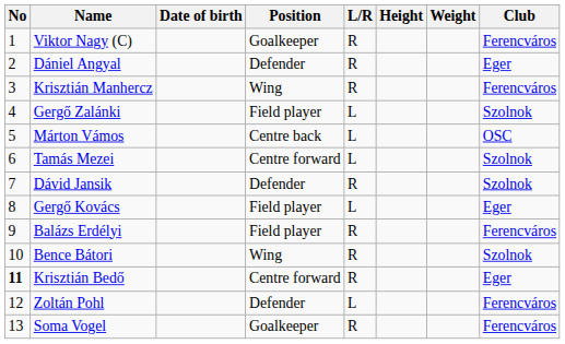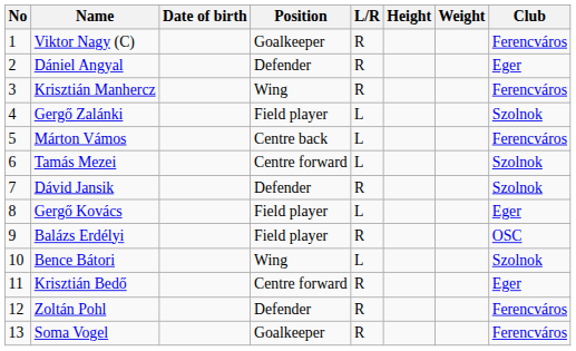 <table class="wikitable sortable" text-align:center;">
 <tr>
 <th>No</th>
 <th>Name</th>
 <th>Date of birth</th>
 <th>Position</th>
 <th>L/R</th>
 <th>Height</th>
 <th>Weight</th>
 <th>Club</th>
 </tr>
 <tr>
 <td>1</td>
 <td align=left><a href='#'>Viktor Nagy</a> (C)</td>
 <td align=left></td>
 <td>Goalkeeper</td>
 <td>R</td>
 <td></td>
 <td></td>
 <td align=left> <a href='#'>Ferencváros</a></td>
 </tr>
 <tr>
 <td>2</td>
 <td align=left><a href='#'>Dániel Angyal</a></td>
 <td align=left></td>
 <td>Defender</td>
 <td>R</td>
 <td></td>
 <td></td>
 <td align=left> <a href='#'>Eger</a></td>
 </tr>
 <tr>
 <td>3</td>
 <td align=left><a href='#'>Krisztián Manhercz</a></td>
 <td align=left></td>
 <td>Wing</td>
 <td>R</td>
 <td></td>
 <td></td>
 <td align=left> <a href='#'>Ferencváros</a></td>
 </tr>
 <tr>
 <td>4</td>
 <td align=left><a href='#'>Gergő Zalánki</a></td>
 <td align=left></td>
 <td>Field player</td>
 <td>L</td>
 <td></td>
 <td></td>
 <td align=left> <a href='#'>Szolnok</a></td>
 </tr>
 <tr>
 <td>5</td>
 <td align=left><a href='#'>Márton Vámos</a></td>
 <td align=left></td>
 <td>Centre back</td>
 <td>L</td>
 <td></td>
 <td></td>
-<td align=left> <a href='#'>OSC</a></td>
+<td align=left> <a href='#'>Ferencváros</a></td>
 </tr>
 <tr>
 <td>6</td>
 <td align=left><a href='#'>Tamás Mezei</a></td>
 <td align=left></td>
 <td>Centre forward</td>
 <td>L</td>
 <td></td>
 <td></td>
 <td align=left> <a href='#'>Szolnok</a></td>
 </tr>
 <tr>
 <td>7</td>
 <td align=left><a href='#'>Dávid Jansik</a></td>
 <td align=left></td>
 <td>Defender</td>
 <td>R</td>
 <td></td>
 <td></td>
 <td align=left> <a href='#'>Szolnok</a></td>
 </tr>
 <tr>
 <td>8</td>
 <td align=left><a href='#'>Gergő Kovács</a></td>
 <td align=left></td>
 <td>Field player</td>
 <td>L</td>
 <td></td>
 <td></td>
 <td align=left> <a href='#'>Eger</a></td>
 </tr>
 <tr>
 <td>9</td>
 <td align=left><a href='#'>Balázs Erdélyi</a></td>
 <td align=left></td>
 <td>Field player</td>
 <td>R</td>
 <td></td>
 <td></td>
-<td align=left> <a href='#'>Ferencváros</a></td>
+<td align=left> <a href='#'>OSC</a></td>
 </tr>
 <tr>
 <td>10</td>
 <td align=left><a href='#'>Bence Bátori</a></td>
 <td align=left></td>
 <td>Wing</td>
-<td>R</td>
+<td>L</td>
 <td></td>
 <td></td>
 <td align=left> <a href='#'>Szolnok</a></td>
 </tr>
 <tr>
-<td><strong>11</strong></td>
+<td>11</td>
 <td align=left><a href='#'>Krisztián Bedő</a></td>
 <td align=left></td>
 <td>Centre forward</td>
 <td>R</td>
 <td></td>
 <td></td>
 <td align=left> <a href='#'>Eger</a></td>
 </tr>
 <tr>
 <td>12</td>
 <td align=left><a href='#'>Zoltán Pohl</a></td>
 <td align=left></td>
 <td>Defender</td>
-<td>L</td>
+<td>R</td>
 <td></td>
 <td></td>
 <td align=left> <a href='#'>Ferencváros</a></td>
 </tr>
 <tr>
 <td>13</td>
 <td align=left><a href='#'>Soma Vogel</a></td>
 <td align=left></td>
 <td>Goalkeeper</td>
 <td>R</td>
 <td></td>
 <td></td>
 <td align=left> <a href='#'>Ferencváros</a></td>
 </tr>
 </table>
